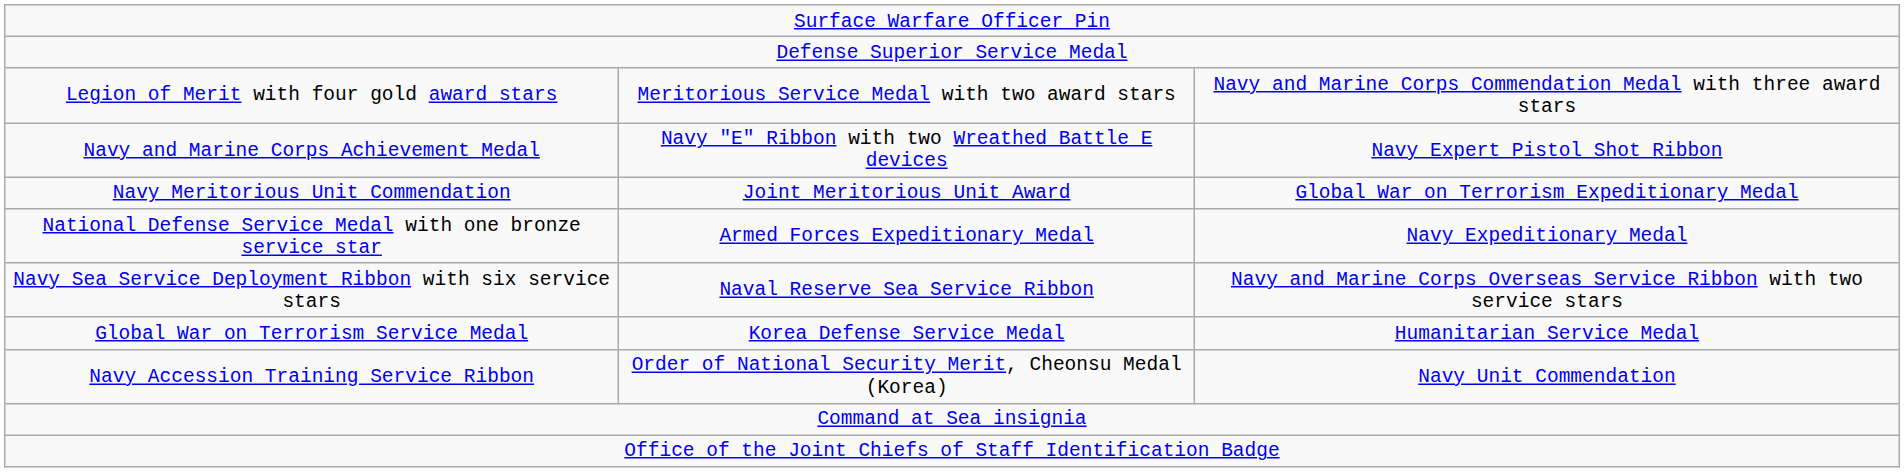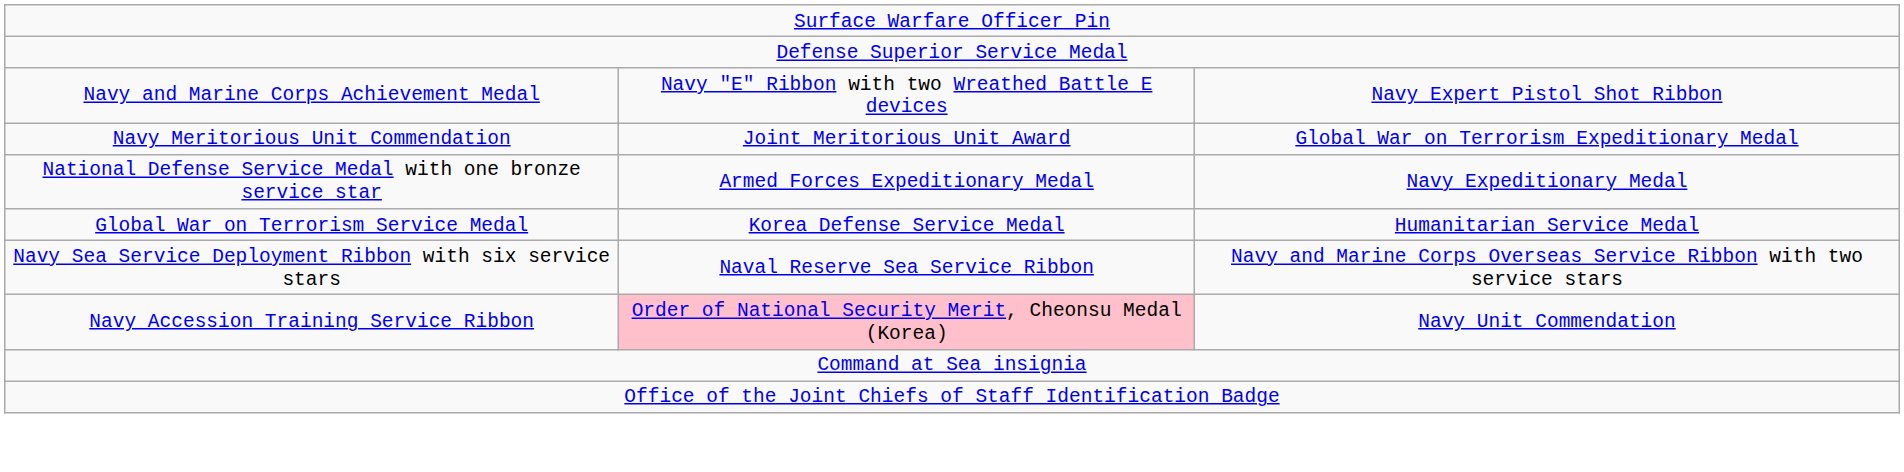 <table class="wikitable" style="margin:1em auto; text-align:center;">
 <tr>
 <td colspan="3"><a href='#'>Surface Warfare Officer Pin</a></td>
 </tr>
 <tr>
 <td colspan="3"><a href='#'>Defense Superior Service Medal</a></td>
-</tr>
-<tr>
-<td><a href='#'>Legion of Merit</a> with four gold <a href='#'>award stars</a></td>
-<td><a href='#'>Meritorious Service Medal</a> with two award stars</td>
-<td><a href='#'>Navy and Marine Corps Commendation Medal</a> with three award stars</td>
 </tr>
 <tr>
 <td><a href='#'>Navy and Marine Corps Achievement Medal</a></td>
 <td><a href='#'>Navy "E" Ribbon</a> with two <a href='#'>Wreathed Battle E devices</a></td>
 <td><a href='#'>Navy Expert Pistol Shot Ribbon</a></td>
 </tr>
 <tr>
 <td><a href='#'>Navy Meritorious Unit Commendation</a></td>
 <td><a href='#'>Joint Meritorious Unit Award</a></td>
 <td><a href='#'>Global War on Terrorism Expeditionary Medal</a></td>
 </tr>
 <tr>
 <td><a href='#'>National Defense Service Medal</a> with one bronze <a href='#'>service star</a></td>
 <td><a href='#'>Armed Forces Expeditionary Medal</a></td>
 <td><a href='#'>Navy Expeditionary Medal</a></td>
 </tr>
 <tr>
+<td><a href='#'>Global War on Terrorism Service Medal</a></td>
+<td><a href='#'>Korea Defense Service Medal</a></td>
+<td><a href='#'>Humanitarian Service Medal</a></td>
+</tr>
+<tr>
 <td><a href='#'>Navy Sea Service Deployment Ribbon</a> with six service stars</td>
 <td><a href='#'>Naval Reserve Sea Service Ribbon</a></td>
 <td><a href='#'>Navy and Marine Corps Overseas Service Ribbon</a> with two service stars</td>
 </tr>
 <tr>
-<td><a href='#'>Global War on Terrorism Service Medal</a></td>
-<td><a href='#'>Korea Defense Service Medal</a></td>
-<td><a href='#'>Humanitarian Service Medal</a></td>
-</tr>
-<tr>
 <td><a href='#'>Navy Accession Training Service Ribbon</a></td>
-<td><a href='#'>Order of National Security Merit</a>, Cheonsu Medal (Korea)</td>
+<td style="background: pink;"><a href='#'>Order of National Security Merit</a>, Cheonsu Medal (Korea)</td>
 <td><a href='#'>Navy Unit Commendation</a></td>
 </tr>
 <tr>
 <td colspan="3"><a href='#'>Command at Sea insignia</a></td>
 </tr>
 <tr>
 <td colspan="3"><a href='#'>Office of the Joint Chiefs of Staff Identification Badge</a></td>
 </tr>
 </table>
